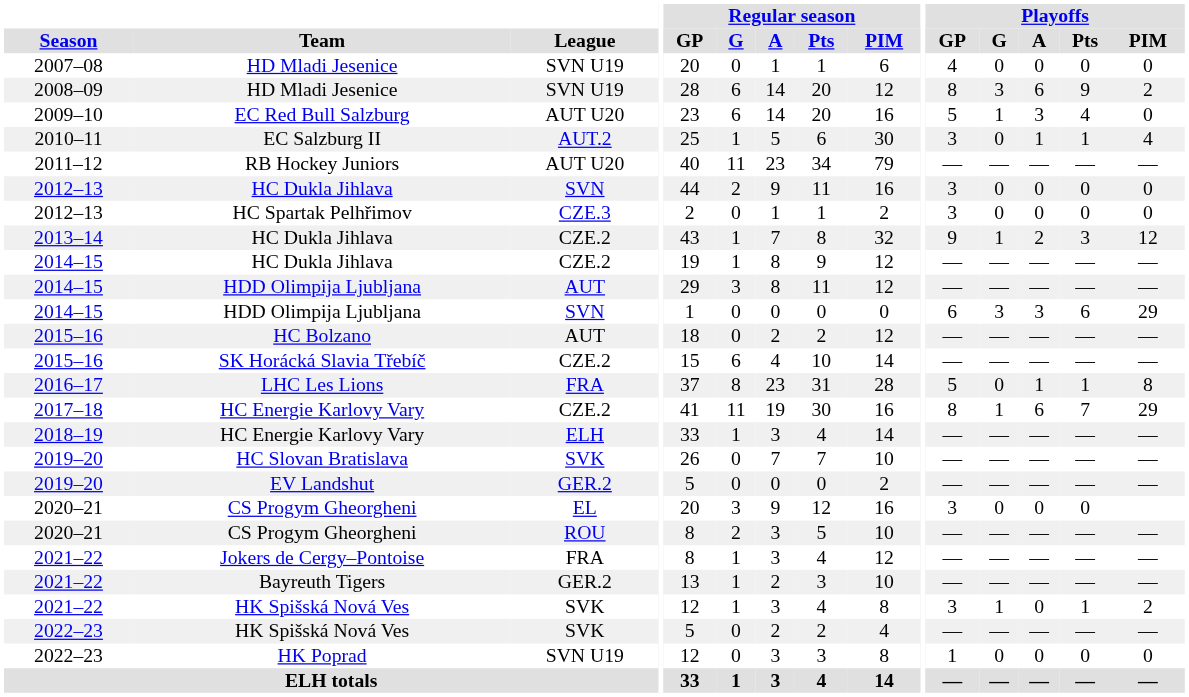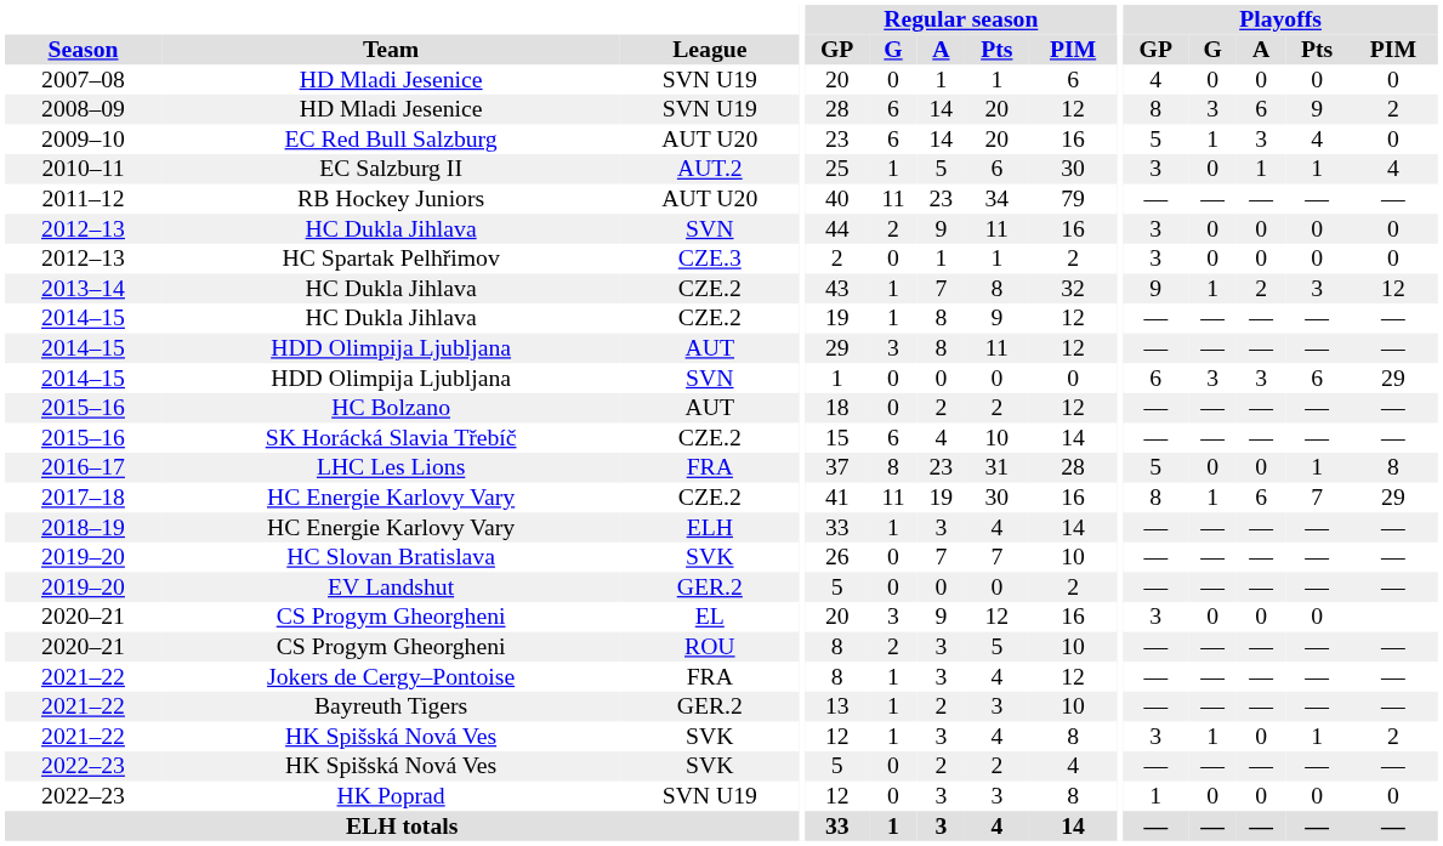 <table border="0" cellpadding="1" cellspacing="0" style="text-align:center; width:60em">
 <tr bgcolor="#e0e0e0">
 <th colspan="3" bgcolor="#ffffff"></th>
 <th rowspan="99" bgcolor="#ffffff"></th>
 <th colspan="5"><a href='#'>Regular season</a></th>
 <th rowspan="99" bgcolor="#ffffff"></th>
 <th colspan="5"><a href='#'>Playoffs</a></th>
 </tr>
 <tr bgcolor="#e0e0e0">
 <th><a href='#'>Season</a></th>
 <th>Team</th>
 <th>League</th>
 <th>GP</th>
 <th><a href='#'>G</a></th>
 <th><a href='#'>A</a></th>
 <th><a href='#'>Pts</a></th>
 <th><a href='#'>PIM</a></th>
 <th>GP</th>
 <th>G</th>
 <th>A</th>
 <th>Pts</th>
 <th>PIM</th>
 </tr>
 <tr>
 <td>2007–08</td>
 <td><a href='#'>HD Mladi Jesenice</a></td>
 <td>SVN U19</td>
 <td>20</td>
 <td>0</td>
 <td>1</td>
 <td>1</td>
 <td>6</td>
 <td>4</td>
 <td>0</td>
 <td>0</td>
 <td>0</td>
 <td>0</td>
 </tr>
 <tr bgcolor="#f0f0f0">
 <td>2008–09</td>
 <td>HD Mladi Jesenice</td>
 <td>SVN U19</td>
 <td>28</td>
 <td>6</td>
 <td>14</td>
 <td>20</td>
 <td>12</td>
 <td>8</td>
 <td>3</td>
 <td>6</td>
 <td>9</td>
 <td>2</td>
 </tr>
 <tr>
 <td>2009–10</td>
 <td><a href='#'>EC Red Bull Salzburg</a></td>
 <td>AUT U20</td>
 <td>23</td>
 <td>6</td>
 <td>14</td>
 <td>20</td>
 <td>16</td>
 <td>5</td>
 <td>1</td>
 <td>3</td>
 <td>4</td>
 <td>0</td>
 </tr>
 <tr bgcolor="#f0f0f0">
 <td>2010–11</td>
 <td>EC Salzburg II</td>
 <td><a href='#'>AUT.2</a></td>
 <td>25</td>
 <td>1</td>
 <td>5</td>
 <td>6</td>
 <td>30</td>
 <td>3</td>
 <td>0</td>
 <td>1</td>
 <td>1</td>
 <td>4</td>
 </tr>
 <tr>
 <td>2011–12</td>
 <td>RB Hockey Juniors</td>
 <td>AUT U20</td>
 <td>40</td>
 <td>11</td>
 <td>23</td>
 <td>34</td>
 <td>79</td>
 <td>—</td>
 <td>—</td>
 <td>—</td>
 <td>—</td>
 <td>—</td>
 </tr>
 <tr bgcolor="#f0f0f0">
 <td><a href='#'>2012–13</a></td>
 <td><a href='#'>HC Dukla Jihlava</a></td>
 <td><a href='#'>SVN</a></td>
 <td>44</td>
 <td>2</td>
 <td>9</td>
 <td>11</td>
 <td>16</td>
 <td>3</td>
 <td>0</td>
 <td>0</td>
 <td>0</td>
 <td>0</td>
 </tr>
 <tr>
 <td>2012–13</td>
 <td>HC Spartak Pelhřimov</td>
 <td><a href='#'>CZE.3</a></td>
 <td>2</td>
 <td>0</td>
 <td>1</td>
 <td>1</td>
 <td>2</td>
 <td>3</td>
 <td>0</td>
 <td>0</td>
 <td>0</td>
 <td>0</td>
 </tr>
 <tr bgcolor="#f0f0f0">
 <td><a href='#'>2013–14</a></td>
 <td>HC Dukla Jihlava</td>
 <td>CZE.2</td>
 <td>43</td>
 <td>1</td>
 <td>7</td>
 <td>8</td>
 <td>32</td>
 <td>9</td>
 <td>1</td>
 <td>2</td>
 <td>3</td>
 <td>12</td>
 </tr>
 <tr>
 <td><a href='#'>2014–15</a></td>
 <td>HC Dukla Jihlava</td>
 <td>CZE.2</td>
 <td>19</td>
 <td>1</td>
 <td>8</td>
 <td>9</td>
 <td>12</td>
 <td>—</td>
 <td>—</td>
 <td>—</td>
 <td>—</td>
 <td>—</td>
 </tr>
 <tr bgcolor="#f0f0f0">
 <td><a href='#'>2014–15</a></td>
 <td><a href='#'>HDD Olimpija Ljubljana</a></td>
 <td><a href='#'>AUT</a></td>
 <td>29</td>
 <td>3</td>
 <td>8</td>
 <td>11</td>
 <td>12</td>
 <td>—</td>
 <td>—</td>
 <td>—</td>
 <td>—</td>
 <td>—</td>
 </tr>
 <tr>
 <td><a href='#'>2014–15</a></td>
 <td>HDD Olimpija Ljubljana</td>
 <td><a href='#'>SVN</a></td>
 <td>1</td>
 <td>0</td>
 <td>0</td>
 <td>0</td>
 <td>0</td>
 <td>6</td>
 <td>3</td>
 <td>3</td>
 <td>6</td>
 <td>29</td>
 </tr>
 <tr bgcolor="#f0f0f0">
 <td><a href='#'>2015–16</a></td>
 <td><a href='#'>HC Bolzano</a></td>
 <td>AUT</td>
 <td>18</td>
 <td>0</td>
 <td>2</td>
 <td>2</td>
 <td>12</td>
 <td>—</td>
 <td>—</td>
 <td>—</td>
 <td>—</td>
 <td>—</td>
 </tr>
 <tr>
 <td><a href='#'>2015–16</a></td>
 <td><a href='#'>SK Horácká Slavia Třebíč</a></td>
 <td>CZE.2</td>
 <td>15</td>
 <td>6</td>
 <td>4</td>
 <td>10</td>
 <td>14</td>
 <td>—</td>
 <td>—</td>
 <td>—</td>
 <td>—</td>
 <td>—</td>
 </tr>
 <tr bgcolor="#f0f0f0">
 <td><a href='#'>2016–17</a></td>
 <td><a href='#'>LHC Les Lions</a></td>
 <td><a href='#'>FRA</a></td>
 <td>37</td>
 <td>8</td>
 <td>23</td>
 <td>31</td>
 <td>28</td>
 <td>5</td>
 <td>0</td>
-<td>1</td>
+<td>0</td>
 <td>1</td>
 <td>8</td>
 </tr>
 <tr>
 <td><a href='#'>2017–18</a></td>
 <td><a href='#'>HC Energie Karlovy Vary</a></td>
 <td>CZE.2</td>
 <td>41</td>
 <td>11</td>
 <td>19</td>
 <td>30</td>
 <td>16</td>
 <td>8</td>
 <td>1</td>
 <td>6</td>
 <td>7</td>
 <td>29</td>
 </tr>
 <tr bgcolor="#f0f0f0">
 <td><a href='#'>2018–19</a></td>
 <td>HC Energie Karlovy Vary</td>
 <td><a href='#'>ELH</a></td>
 <td>33</td>
 <td>1</td>
 <td>3</td>
 <td>4</td>
 <td>14</td>
 <td>—</td>
 <td>—</td>
 <td>—</td>
 <td>—</td>
 <td>—</td>
 </tr>
 <tr>
 <td><a href='#'>2019–20</a></td>
 <td><a href='#'>HC Slovan Bratislava</a></td>
 <td><a href='#'>SVK</a></td>
 <td>26</td>
 <td>0</td>
 <td>7</td>
 <td>7</td>
 <td>10</td>
 <td>—</td>
 <td>—</td>
 <td>—</td>
 <td>—</td>
 <td>—</td>
 </tr>
 <tr bgcolor="#f0f0f0">
 <td><a href='#'>2019–20</a></td>
 <td><a href='#'>EV Landshut</a></td>
 <td><a href='#'>GER.2</a></td>
 <td>5</td>
 <td>0</td>
 <td>0</td>
 <td>0</td>
 <td>2</td>
 <td>—</td>
 <td>—</td>
 <td>—</td>
 <td>—</td>
 <td>—</td>
 </tr>
 <tr>
 <td>2020–21</td>
 <td><a href='#'>CS Progym Gheorgheni</a></td>
 <td><a href='#'>EL</a></td>
 <td>20</td>
 <td>3</td>
 <td>9</td>
 <td>12</td>
 <td>16</td>
 <td>3</td>
 <td>0</td>
 <td>0</td>
 <td>0</td>
 <td></td>
 </tr>
 <tr bgcolor="#f0f0f0">
 <td>2020–21</td>
 <td>CS Progym Gheorgheni</td>
 <td><a href='#'>ROU</a></td>
 <td>8</td>
 <td>2</td>
 <td>3</td>
 <td>5</td>
 <td>10</td>
 <td>—</td>
 <td>—</td>
 <td>—</td>
 <td>—</td>
 <td>—</td>
 </tr>
 <tr>
 <td><a href='#'>2021–22</a></td>
 <td><a href='#'>Jokers de Cergy–Pontoise</a></td>
 <td>FRA</td>
 <td>8</td>
 <td>1</td>
 <td>3</td>
 <td>4</td>
 <td>12</td>
 <td>—</td>
 <td>—</td>
 <td>—</td>
 <td>—</td>
 <td>—</td>
 </tr>
 <tr bgcolor="#f0f0f0">
 <td><a href='#'>2021–22</a></td>
 <td>Bayreuth Tigers</td>
 <td>GER.2</td>
 <td>13</td>
 <td>1</td>
 <td>2</td>
 <td>3</td>
 <td>10</td>
 <td>—</td>
 <td>—</td>
 <td>—</td>
 <td>—</td>
 <td>—</td>
 </tr>
 <tr>
 <td><a href='#'>2021–22</a></td>
 <td><a href='#'>HK Spišská Nová Ves</a></td>
 <td>SVK</td>
 <td>12</td>
 <td>1</td>
 <td>3</td>
 <td>4</td>
 <td>8</td>
 <td>3</td>
 <td>1</td>
 <td>0</td>
 <td>1</td>
 <td>2</td>
 </tr>
 <tr bgcolor="#f0f0f0">
 <td><a href='#'>2022–23</a></td>
 <td>HK Spišská Nová Ves</td>
 <td>SVK</td>
 <td>5</td>
 <td>0</td>
 <td>2</td>
 <td>2</td>
 <td>4</td>
 <td>—</td>
 <td>—</td>
 <td>—</td>
 <td>—</td>
 <td>—</td>
 </tr>
 <tr>
 <td>2022–23</td>
 <td><a href='#'>HK Poprad</a></td>
 <td>SVN U19</td>
 <td>12</td>
 <td>0</td>
 <td>3</td>
 <td>3</td>
 <td>8</td>
 <td>1</td>
 <td>0</td>
 <td>0</td>
 <td>0</td>
 <td>0</td>
 </tr>
 <tr bgcolor="#e0e0e0">
 <th colspan="3">ELH totals</th>
 <th>33</th>
 <th>1</th>
 <th>3</th>
 <th>4</th>
 <th>14</th>
 <th>—</th>
 <th>—</th>
 <th>—</th>
 <th>—</th>
 <th>—</th>
 </tr>
 </table>
